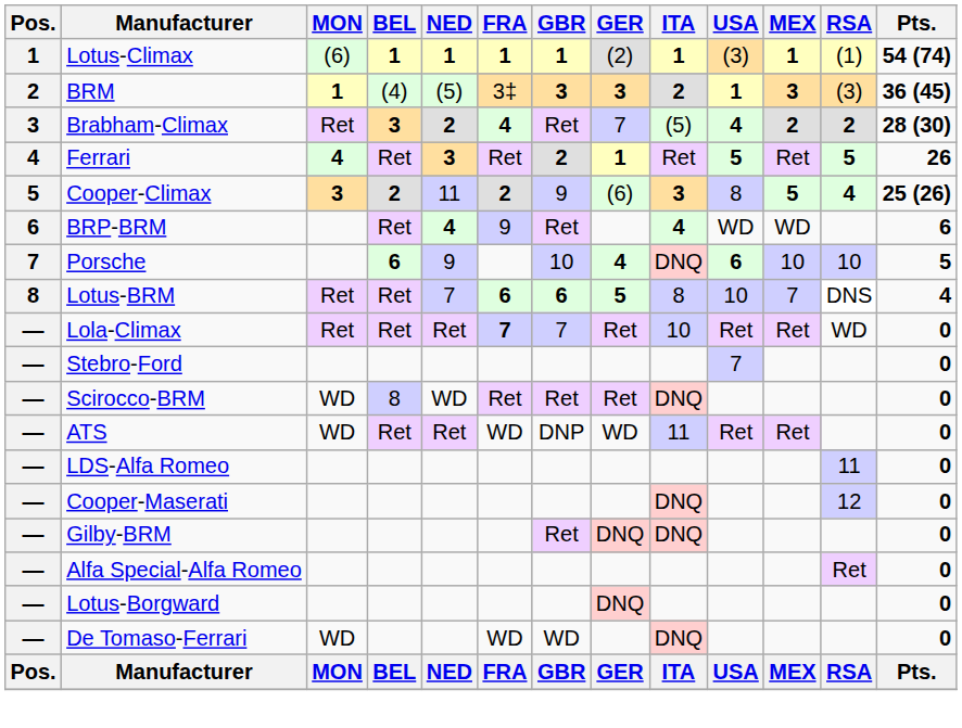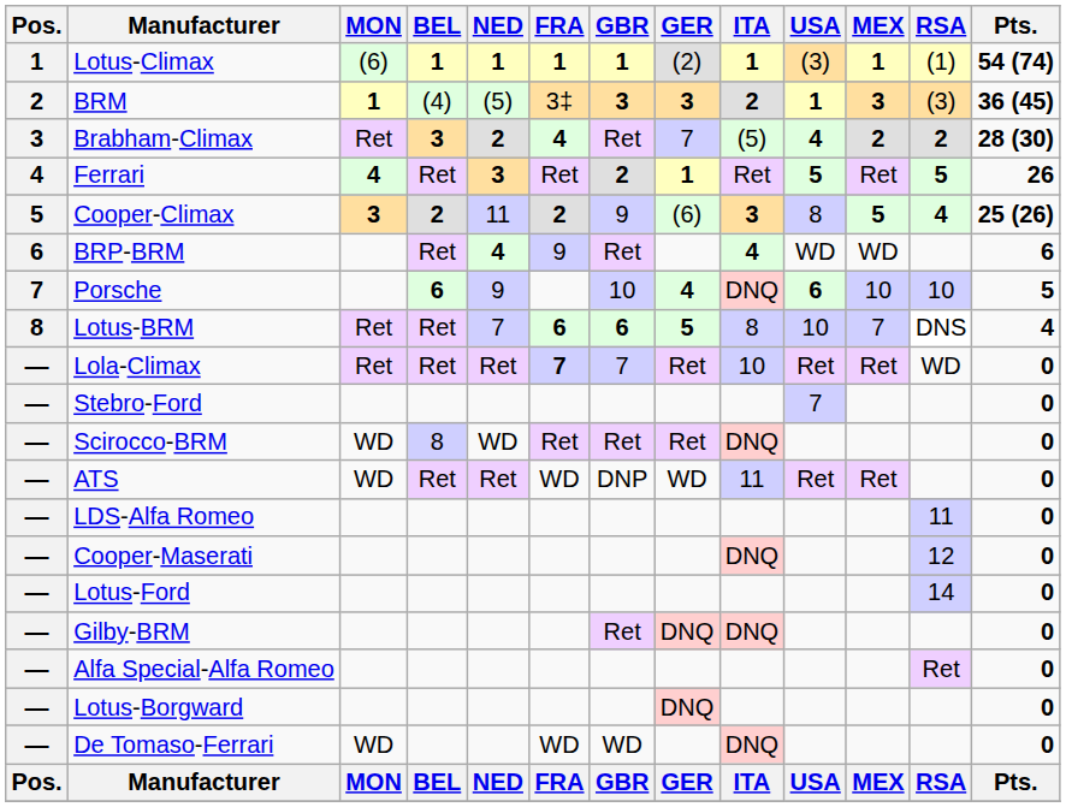 <table class="wikitable" style="font-size: 85%; text-align:center;">
 <tr valign="top">
 <th valign="middle">Pos.</th>
 <th valign="middle">Manufacturer</th>
 <th><a href='#'>MON</a><br></th>
 <th><a href='#'>BEL</a><br></th>
 <th><a href='#'>NED</a><br></th>
 <th><a href='#'>FRA</a><br></th>
 <th><a href='#'>GBR</a><br></th>
 <th><a href='#'>GER</a><br></th>
 <th><a href='#'>ITA</a><br></th>
 <th><a href='#'>USA</a><br></th>
 <th><a href='#'>MEX</a><br></th>
 <th><a href='#'>RSA</a><br></th>
 <th valign="middle">Pts.</th>
 </tr>
 <tr>
 <th>1</th>
 <td align="left"> <a href='#'>Lotus</a>-<a href='#'>Climax</a></td>
 <td style="background:#dfffdf;">(6)</td>
 <td style="background:#ffffbf;"><strong>1</strong></td>
 <td style="background:#ffffbf;"><strong>1</strong></td>
 <td style="background:#ffffbf;"><strong>1</strong></td>
 <td style="background:#ffffbf;"><strong>1</strong></td>
 <td style="background:#dfdfdf;">(2)</td>
 <td style="background:#ffffbf;"><strong>1</strong></td>
 <td style="background:#ffdf9f;">(3)</td>
 <td style="background:#ffffbf;"><strong>1</strong></td>
 <td style="background:#ffffbf;">(1)</td>
 <td align="right"><strong>54 (74)</strong></td>
 </tr>
 <tr>
 <th>2</th>
 <td align="left"> <a href='#'>BRM</a></td>
 <td style="background:#ffffbf;"><strong>1</strong></td>
 <td style="background:#dfffdf;">(4)</td>
 <td style="background:#dfffdf;">(5)</td>
 <td style="background:#ffdf9f;">3‡</td>
 <td style="background:#ffdf9f;"><strong>3</strong></td>
 <td style="background:#ffdf9f;"><strong>3</strong></td>
 <td style="background:#dfdfdf;"><strong>2</strong></td>
 <td style="background:#ffffbf;"><strong>1</strong></td>
 <td style="background:#ffdf9f;"><strong>3</strong></td>
 <td style="background:#ffdf9f;">(3)</td>
 <td align="right"><strong>36 (45)</strong></td>
 </tr>
 <tr>
 <th>3</th>
 <td align="left"> <a href='#'>Brabham</a>-<a href='#'>Climax</a></td>
 <td style="background:#efcfff;">Ret</td>
 <td style="background:#ffdf9f;"><strong>3</strong></td>
 <td style="background:#dfdfdf;"><strong>2</strong></td>
 <td style="background:#dfffdf;"><strong>4</strong></td>
 <td style="background:#efcfff;">Ret</td>
 <td style="background:#cfcfff;">7</td>
 <td style="background:#dfffdf;">(5)</td>
 <td style="background:#dfffdf;"><strong>4</strong></td>
 <td style="background:#dfdfdf;"><strong>2</strong></td>
 <td style="background:#dfdfdf;"><strong>2</strong></td>
 <td align="right"><strong>28 (30)</strong></td>
 </tr>
 <tr>
 <th>4</th>
 <td align="left"> <a href='#'>Ferrari</a></td>
 <td style="background:#dfffdf;"><strong>4</strong></td>
 <td style="background:#efcfff;">Ret</td>
 <td style="background:#ffdf9f;"><strong>3</strong></td>
 <td style="background:#efcfff;">Ret</td>
 <td style="background:#dfdfdf;"><strong>2</strong></td>
 <td style="background:#ffffbf;"><strong>1</strong></td>
 <td style="background:#efcfff;">Ret</td>
 <td style="background:#dfffdf;"><strong>5</strong></td>
 <td style="background:#efcfff;">Ret</td>
 <td style="background:#dfffdf;"><strong>5</strong></td>
 <td align="right"><strong>26</strong></td>
 </tr>
 <tr>
 <th>5</th>
 <td align="left"> <a href='#'>Cooper</a>-<a href='#'>Climax</a></td>
 <td style="background:#ffdf9f;"><strong>3</strong></td>
 <td style="background:#dfdfdf;"><strong>2</strong></td>
 <td style="background:#cfcfff;">11</td>
 <td style="background:#dfdfdf;"><strong>2</strong></td>
 <td style="background:#cfcfff;">9</td>
 <td style="background:#dfffdf;">(6)</td>
 <td style="background:#ffdf9f;"><strong>3</strong></td>
 <td style="background:#cfcfff;">8</td>
 <td style="background:#dfffdf;"><strong>5</strong></td>
 <td style="background:#dfffdf;"><strong>4</strong></td>
 <td align="right"><strong>25 (26)</strong></td>
 </tr>
 <tr>
 <th>6</th>
 <td align="left"> <a href='#'>BRP</a>-<a href='#'>BRM</a></td>
 <td></td>
 <td style="background:#efcfff;">Ret</td>
 <td style="background:#dfffdf;"><strong>4</strong></td>
 <td style="background:#cfcfff;">9</td>
 <td style="background:#efcfff;">Ret</td>
 <td></td>
 <td style="background:#dfffdf;"><strong>4</strong></td>
 <td>WD</td>
 <td>WD</td>
 <td></td>
 <td align="right"><strong>6</strong></td>
 </tr>
 <tr>
 <th>7</th>
 <td align="left"> <a href='#'>Porsche</a></td>
 <td></td>
 <td style="background:#dfffdf;"><strong>6</strong></td>
 <td style="background:#cfcfff;">9</td>
 <td></td>
 <td style="background:#cfcfff;">10</td>
 <td style="background:#dfffdf;"><strong>4</strong></td>
 <td style="background:#ffcfcf;">DNQ</td>
 <td style="background:#dfffdf;"><strong>6</strong></td>
 <td style="background:#cfcfff;">10</td>
 <td style="background:#cfcfff;">10</td>
 <td align="right"><strong>5</strong></td>
 </tr>
 <tr>
 <th>8</th>
 <td align="left"> <a href='#'>Lotus</a>-<a href='#'>BRM</a></td>
 <td style="background:#efcfff;">Ret</td>
 <td style="background:#efcfff;">Ret</td>
 <td style="background:#cfcfff;">7</td>
 <td style="background:#dfffdf;"><strong>6</strong></td>
 <td style="background:#dfffdf;"><strong>6</strong></td>
 <td style="background:#dfffdf;"><strong>5</strong></td>
 <td style="background:#cfcfff;">8</td>
 <td style="background:#cfcfff;">10</td>
 <td style="background:#cfcfff;">7</td>
 <td style="background:#ffffff;">DNS</td>
 <td align="right"><strong>4</strong></td>
 </tr>
 <tr>
 <th>—</th>
 <td align="left"> <a href='#'>Lola</a>-<a href='#'>Climax</a></td>
 <td style="background:#efcfff;">Ret</td>
 <td style="background:#efcfff;">Ret</td>
 <td style="background:#efcfff;">Ret</td>
 <td style="background:#cfcfff;"><strong>7</strong></td>
 <td style="background:#cfcfff;">7</td>
 <td style="background:#efcfff;">Ret</td>
 <td style="background:#cfcfff;">10</td>
 <td style="background:#efcfff;">Ret</td>
 <td style="background:#efcfff;">Ret</td>
 <td>WD</td>
 <td align="right"><strong>0</strong></td>
 </tr>
 <tr>
 <th>—</th>
 <td align="left"> <a href='#'>Stebro</a>-<a href='#'>Ford</a></td>
 <td></td>
 <td></td>
 <td></td>
 <td></td>
 <td></td>
 <td></td>
 <td></td>
 <td style="background:#cfcfff;">7</td>
 <td></td>
 <td></td>
 <td align="right"><strong>0</strong></td>
 </tr>
 <tr>
 <th>—</th>
 <td align="left"> <a href='#'>Scirocco</a>-<a href='#'>BRM</a></td>
 <td>WD</td>
 <td style="background:#cfcfff;">8</td>
 <td>WD</td>
 <td style="background:#efcfff;">Ret</td>
 <td style="background:#efcfff;">Ret</td>
 <td style="background:#efcfff;">Ret</td>
 <td style="background:#ffcfcf;">DNQ</td>
 <td></td>
 <td></td>
 <td></td>
 <td align="right"><strong>0</strong></td>
 </tr>
 <tr>
 <th>—</th>
 <td align="left"> <a href='#'>ATS</a></td>
 <td>WD</td>
 <td style="background:#efcfff;">Ret</td>
 <td style="background:#efcfff;">Ret</td>
 <td>WD</td>
 <td>DNP</td>
 <td>WD</td>
 <td style="background:#cfcfff;">11</td>
 <td style="background:#efcfff;">Ret</td>
 <td style="background:#efcfff;">Ret</td>
 <td></td>
 <td align="right"><strong>0</strong></td>
 </tr>
 <tr>
 <th>—</th>
 <td align="left"> <a href='#'>LDS</a>-<a href='#'>Alfa Romeo</a></td>
 <td></td>
 <td></td>
 <td></td>
 <td></td>
 <td></td>
 <td></td>
 <td></td>
 <td></td>
 <td></td>
 <td style="background:#cfcfff;">11</td>
 <td align="right"><strong>0</strong></td>
 </tr>
 <tr>
 <th>—</th>
 <td align="left"> <a href='#'>Cooper</a>-<a href='#'>Maserati</a></td>
 <td></td>
 <td></td>
 <td></td>
 <td></td>
 <td></td>
 <td></td>
 <td style="background:#ffcfcf;">DNQ</td>
 <td></td>
 <td></td>
 <td style="background:#cfcfff;">12</td>
 <td align="right"><strong>0</strong></td>
 </tr>
 <tr>
 <th>—</th>
+<td align="left"> <a href='#'>Lotus</a>-<a href='#'>Ford</a></td>
+<td></td>
+<td></td>
+<td></td>
+<td></td>
+<td></td>
+<td></td>
+<td></td>
+<td></td>
+<td></td>
+<td style="background:#cfcfff;">14</td>
+<td align="right"><strong>0</strong></td>
+</tr>
+<tr>
+<th>—</th>
 <td align="left"> <a href='#'>Gilby</a>-<a href='#'>BRM</a></td>
 <td></td>
 <td></td>
 <td></td>
 <td></td>
 <td style="background:#efcfff;">Ret</td>
 <td style="background:#ffcfcf;">DNQ</td>
 <td style="background:#ffcfcf;">DNQ</td>
 <td></td>
 <td></td>
 <td></td>
 <td align="right"><strong>0</strong></td>
 </tr>
 <tr>
 <th>—</th>
 <td align="left"> <a href='#'>Alfa Special</a>-<a href='#'>Alfa Romeo</a></td>
 <td></td>
 <td></td>
 <td></td>
 <td></td>
 <td></td>
 <td></td>
 <td></td>
 <td></td>
 <td></td>
 <td style="background:#efcfff;">Ret</td>
 <td align="right"><strong>0</strong></td>
 </tr>
 <tr>
 <th>—</th>
 <td align="left"> <a href='#'>Lotus</a>-<a href='#'>Borgward</a></td>
 <td></td>
 <td></td>
 <td></td>
 <td></td>
 <td></td>
 <td style="background:#ffcfcf;">DNQ</td>
 <td></td>
 <td></td>
 <td></td>
 <td></td>
 <td align="right"><strong>0</strong></td>
 </tr>
 <tr>
 <th>—</th>
 <td align="left"> <a href='#'>De Tomaso</a>-<a href='#'>Ferrari</a></td>
 <td>WD</td>
 <td></td>
 <td></td>
 <td>WD</td>
 <td>WD</td>
 <td></td>
 <td style="background:#ffcfcf;">DNQ</td>
 <td></td>
 <td></td>
 <td></td>
 <td align="right"><strong>0</strong></td>
 </tr>
 <tr valign="top">
 <th valign="middle">Pos.</th>
 <th valign="middle">Manufacturer</th>
 <th><a href='#'>MON</a><br></th>
 <th><a href='#'>BEL</a><br></th>
 <th><a href='#'>NED</a><br></th>
 <th><a href='#'>FRA</a><br></th>
 <th><a href='#'>GBR</a><br></th>
 <th><a href='#'>GER</a><br></th>
 <th><a href='#'>ITA</a><br></th>
 <th><a href='#'>USA</a><br></th>
 <th><a href='#'>MEX</a><br></th>
 <th><a href='#'>RSA</a><br></th>
 <th valign="middle">Pts.</th>
 </tr>
 <tr>
 </tr>
 </table>
